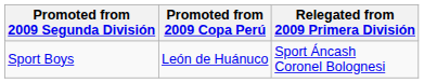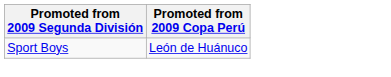 <table class="wikitable">
 <tr>
 <th>Promoted from<br><a href='#'>2009 Segunda División</a></th>
 <th>Promoted from<br><a href='#'>2009 Copa Perú</a></th>
-<th>Relegated from<br><a href='#'>2009 Primera División</a></th>
 </tr>
 <tr>
 <td> <a href='#'>Sport Boys</a> </td>
 <td> <a href='#'>León de Huánuco</a> </td>
-<td> <a href='#'>Sport Áncash</a> <br> <a href='#'>Coronel Bolognesi</a> </td>
 </tr>
 </table>
